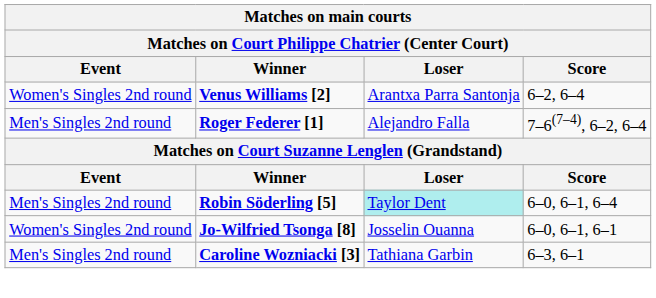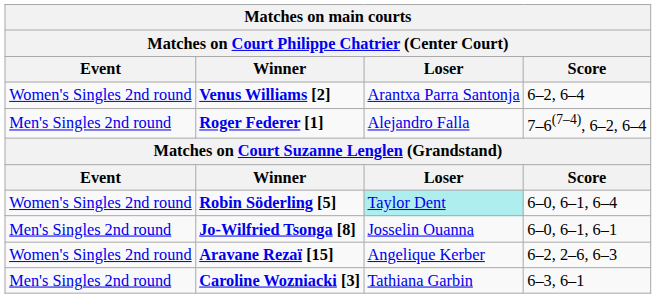 <table class="wikitable collapsible uncollapsed" style="margin:auto;">
 <tr>
 <th colspan="4" style="white-space:nowrap;">Matches on main courts</th>
 </tr>
 <tr>
 <th colspan="4"><strong>Matches on <a href='#'>Court Philippe Chatrier</a> (Center Court)</strong></th>
 </tr>
 <tr>
 <th>Event</th>
 <th>Winner</th>
 <th>Loser</th>
 <th>Score</th>
 </tr>
 <tr>
 <td><a href='#'>Women's Singles 2nd round</a></td>
 <td> <strong><a href='#'>Venus Williams</a> [2]</strong></td>
 <td> <a href='#'>Arantxa Parra Santonja</a></td>
 <td>6–2, 6–4</td>
 </tr>
 <tr>
 <td><a href='#'>Men's Singles 2nd round</a></td>
 <td> <strong><a href='#'>Roger Federer</a> [1]</strong></td>
 <td> <a href='#'>Alejandro Falla</a></td>
 <td>7–6<sup>(7–4)</sup>, 6–2, 6–4</td>
 </tr>
 <tr>
 <th colspan="4"><strong>Matches on <a href='#'>Court Suzanne Lenglen</a> (Grandstand)</strong></th>
 </tr>
 <tr>
 <th>Event</th>
 <th>Winner</th>
 <th>Loser</th>
 <th>Score</th>
 </tr>
 <tr>
-<td><a href='#'>Men's Singles 2nd round</a></td>
+<td><a href='#'>Women's Singles 2nd round</a></td>
 <td> <strong><a href='#'>Robin Söderling</a> [5]</strong></td>
 <td style="background: paleturquoise;"> <a href='#'>Taylor Dent</a></td>
 <td>6–0, 6–1, 6–4</td>
 </tr>
 <tr>
-<td><a href='#'>Women's Singles 2nd round</a></td>
+<td><a href='#'>Men's Singles 2nd round</a></td>
 <td> <strong><a href='#'>Jo-Wilfried Tsonga</a> [8]</strong></td>
 <td> <a href='#'>Josselin Ouanna</a></td>
 <td>6–0, 6–1, 6–1</td>
+</tr>
+<tr>
+<td><a href='#'>Women's Singles 2nd round</a></td>
+<td> <strong><a href='#'>Aravane Rezaï</a> [15]</strong></td>
+<td> <a href='#'>Angelique Kerber</a></td>
+<td>6–2, 2–6, 6–3</td>
 </tr>
 <tr>
 <td><a href='#'>Men's Singles 2nd round</a></td>
 <td> <strong><a href='#'>Caroline Wozniacki</a> [3]</strong></td>
 <td> <a href='#'>Tathiana Garbin</a></td>
 <td>6–3, 6–1</td>
 </tr>
 </table>
